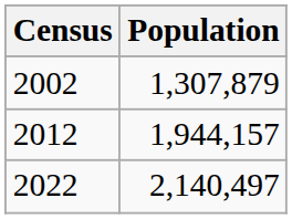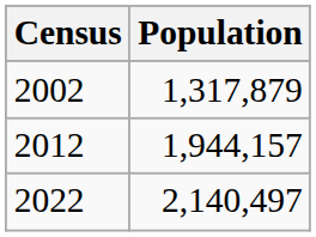 <table class="wikitable sortable">
 <tr>
 <th>Census</th>
 <th>Population</th>
 </tr>
 <tr>
 <td>2002</td>
-<td style="text-align:right;">1,307,879</td>
+<td style="text-align:right;">1,317,879</td>
 </tr>
 <tr>
 <td>2012</td>
 <td style="text-align:right;">1,944,157</td>
 </tr>
 <tr>
 <td>2022</td>
 <td style="text-align:right;">2,140,497</td>
 </tr>
 </table>
